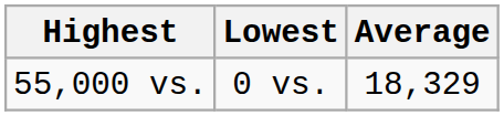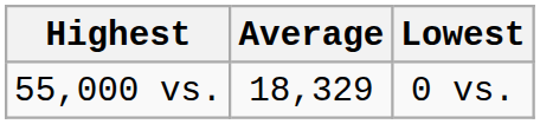 <table class="wikitable">
 <tr>
 <th>Highest</th>
+<th>Average</th>
 <th>Lowest</th>
-<th>Average</th>
 </tr>
 <tr>
 <td align="center">55,000 vs. </td>
+<td align="center">18,329</td>
 <td align="center">0 vs. </td>
-<td align="center">18,329</td>
 </tr>
 </table>
